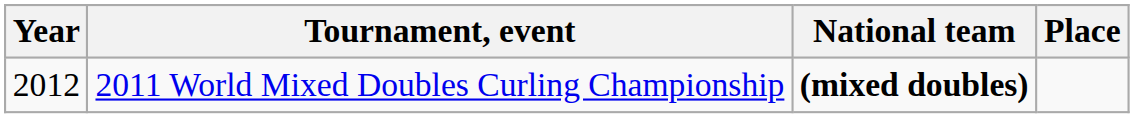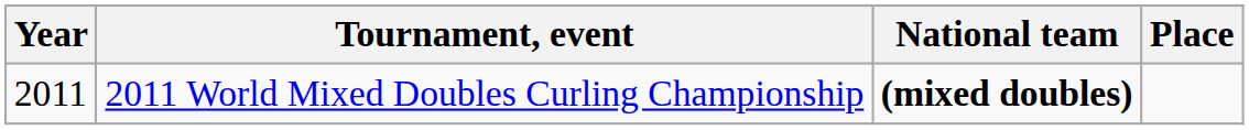 <table class="wikitable">
 <tr>
 <th scope="col">Year</th>
 <th scope="col">Tournament, event</th>
 <th scope="col">National team</th>
 <th scope="col">Place</th>
 </tr>
 <tr>
-<td>2012</td>
+<td>2011</td>
 <td><a href='#'>2011 World Mixed Doubles Curling Championship</a></td>
 <td><strong> (mixed doubles)</strong></td>
 <td></td>
 </tr>
 </table>
